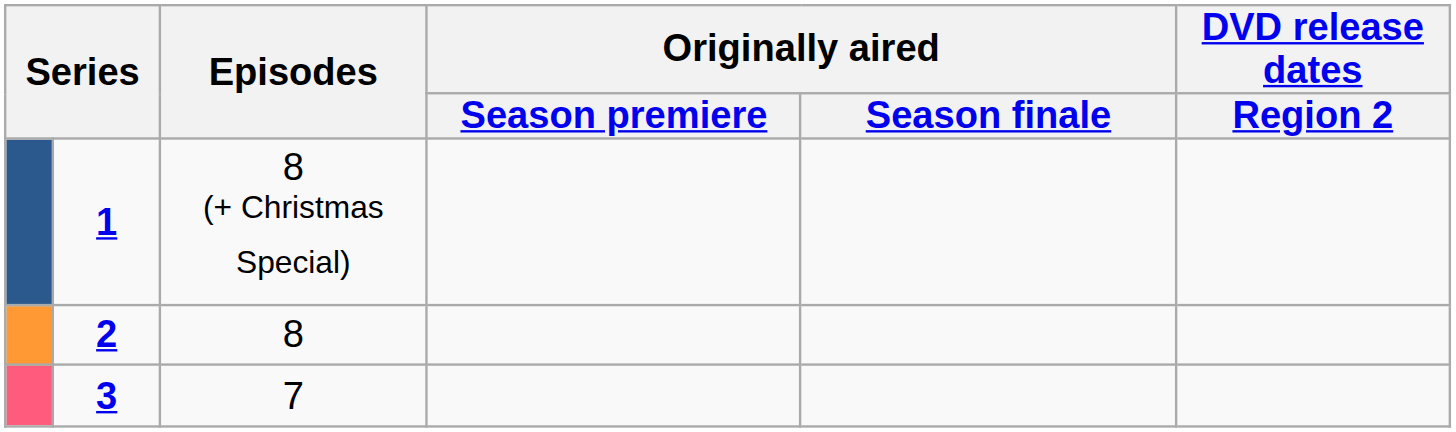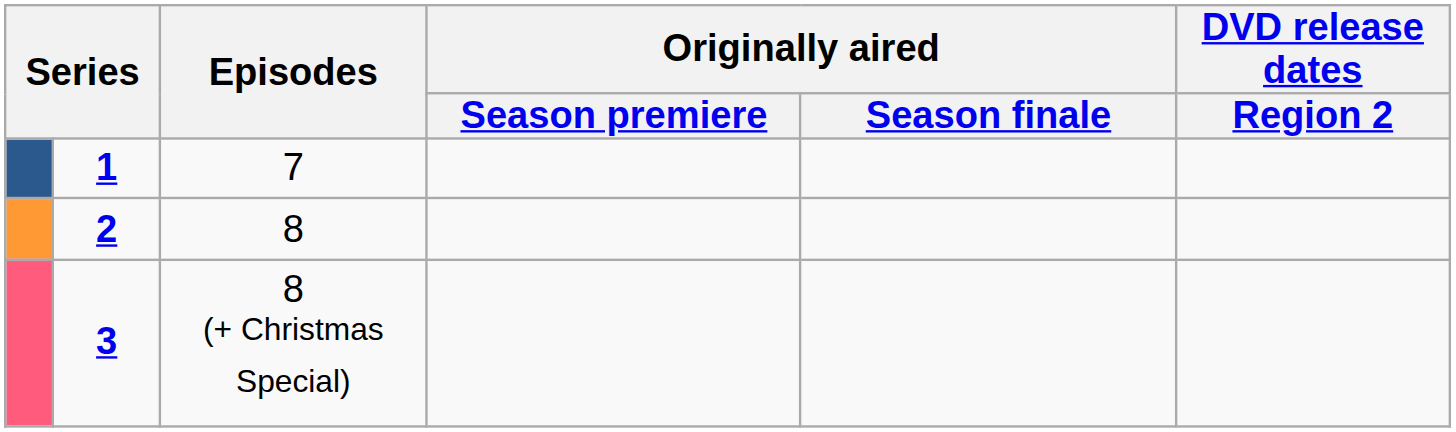 <table class="wikitable" style="text-align: center">
 <tr>
 <th style="padding:0 8px;" colspan="2" rowspan="2">Series</th>
 <th style="padding:0 8px;" rowspan="2">Episodes</th>
 <th style="padding:0 8px;" colspan="2">Originally aired</th>
 <th style="padding:0 8px;" colspan="6"><a href='#'>DVD release dates</a></th>
 </tr>
 <tr>
 <th style="padding:0 8px;"><a href='#'>Season premiere</a></th>
 <th style="padding:0 8px;"><a href='#'>Season finale</a></th>
 <th style="padding:0 8px;"><a href='#'>Region 2</a></th>
 </tr>
 <tr>
 <td style="background:#2C598D; color:#100; text-align:center;"></td>
 <td align="center"><strong><a href='#'>1</a></strong></td>
-<td align="center">8<br><sup>(+ Christmas Special)</sup></td>
+<td align="center">7</td>
 <td align="center" width="150"></td>
 <td align="center" width="150"><br></td>
 <td></td>
 </tr>
 <tr>
 <td style="background:#FF9933; color:#100; text-align:center;"></td>
 <td align="center"><strong><a href='#'>2</a></strong></td>
 <td align="center">8</td>
 <td align="center" width="150"></td>
 <td align="center" width="150"></td>
 <td></td>
 </tr>
 <tr>
 <td style="background:#FF5C7D; color:#100; text-align:center;"></td>
 <td align="center"><strong><a href='#'>3</a></strong></td>
-<td align="center">7</td>
+<td align="center">8<br><sup>(+ Christmas Special)</sup></td>
 <td align="center" width="150"></td>
 <td align="center" width="150"></td>
 <td></td>
 </tr>
 </table>
